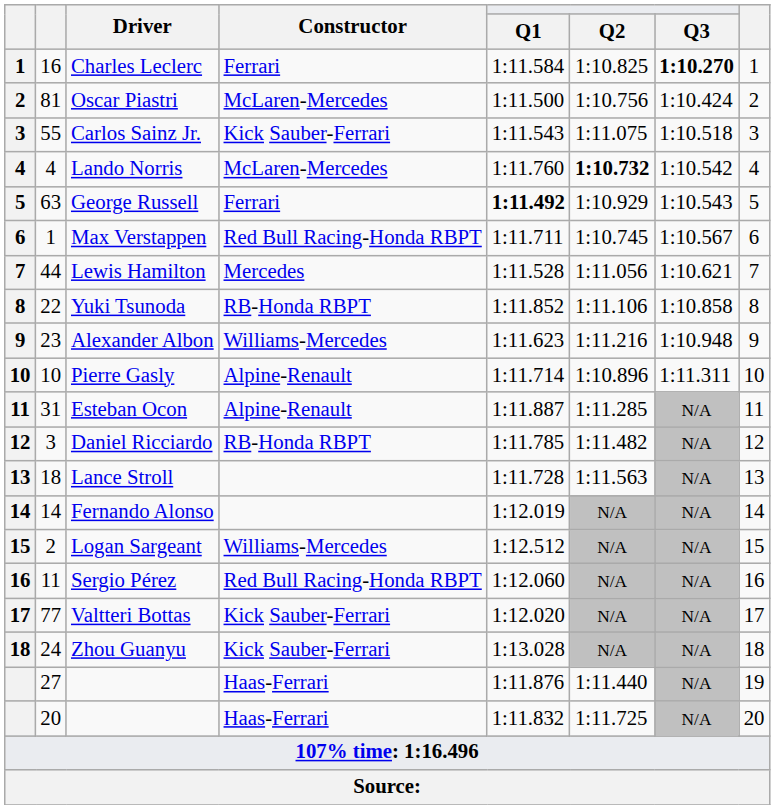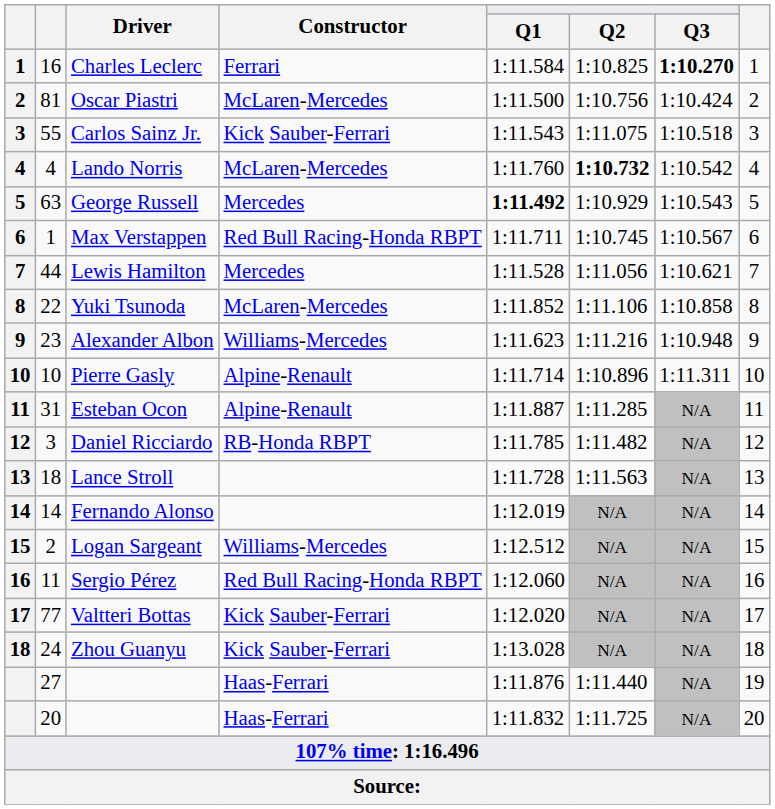 <table class="wikitable sortable" style="font-size: 85%;">
 <tr>
 <th rowspan="2"></th>
 <th rowspan="2"></th>
 <th rowspan="2">Driver</th>
 <th rowspan="2">Constructor</th>
 <th colspan="3" style="background:#eaecf0; text-align:center;"></th>
 <th rowspan="2"></th>
 </tr>
 <tr>
 <th scope="col">Q1</th>
 <th scope="col">Q2</th>
 <th scope="col">Q3</th>
 </tr>
 <tr>
 <th scope="row">1</th>
 <td align="center">16</td>
 <td data-sort-value="lec"> <a href='#'>Charles Leclerc</a></td>
 <td><a href='#'>Ferrari</a></td>
 <td>1:11.584</td>
 <td>1:10.825</td>
 <td><strong>1:10.270</strong></td>
 <td align="center">1</td>
 </tr>
 <tr>
 <th scope="row">2</th>
 <td align="center">81</td>
 <td data-sort-value="pia"> <a href='#'>Oscar Piastri</a></td>
 <td><a href='#'>McLaren</a>-<a href='#'>Mercedes</a></td>
 <td>1:11.500</td>
 <td>1:10.756</td>
 <td>1:10.424</td>
 <td align="center">2</td>
 </tr>
 <tr>
 <th scope="row">3</th>
 <td align="center">55</td>
 <td data-sort-value="sai"> <a href='#'>Carlos Sainz Jr.</a></td>
 <td><a href='#'>Kick</a> <a href='#'>Sauber</a>-<a href='#'>Ferrari</a></td>
 <td>1:11.543</td>
 <td>1:11.075</td>
 <td>1:10.518</td>
 <td align="center">3</td>
 </tr>
 <tr>
 <th scope="row">4</th>
 <td align="center">4</td>
 <td data-sort-value="nor"> <a href='#'>Lando Norris</a></td>
 <td><a href='#'>McLaren</a>-<a href='#'>Mercedes</a></td>
 <td>1:11.760</td>
 <td><strong>1:10.732</strong></td>
 <td>1:10.542</td>
 <td align="center">4</td>
 </tr>
 <tr>
 <th scope="row">5</th>
 <td align="center">63</td>
 <td data-sort-value="rus"> <a href='#'>George Russell</a></td>
-<td><a href='#'>Ferrari</a></td>
+<td><a href='#'>Mercedes</a></td>
 <td><strong>1:11.492</strong></td>
 <td>1:10.929</td>
 <td>1:10.543</td>
 <td align="center">5</td>
 </tr>
 <tr>
 <th scope="row">6</th>
 <td align="center">1</td>
 <td data-sort-value="ver"> <a href='#'>Max Verstappen</a></td>
 <td><a href='#'>Red Bull Racing</a>-<a href='#'>Honda RBPT</a></td>
 <td>1:11.711</td>
 <td>1:10.745</td>
 <td>1:10.567</td>
 <td align="center">6</td>
 </tr>
 <tr>
 <th scope="row">7</th>
 <td align="center">44</td>
 <td data-sort-value="ham"> <a href='#'>Lewis Hamilton</a></td>
 <td><a href='#'>Mercedes</a></td>
 <td>1:11.528</td>
 <td>1:11.056</td>
 <td>1:10.621</td>
 <td align="center">7</td>
 </tr>
 <tr>
 <th scope="row">8</th>
 <td align="center">22</td>
 <td data-sort-value="tsu"> <a href='#'>Yuki Tsunoda</a></td>
-<td><a href='#'>RB</a>-<a href='#'>Honda RBPT</a></td>
+<td><a href='#'>McLaren</a>-<a href='#'>Mercedes</a></td>
 <td>1:11.852</td>
 <td>1:11.106</td>
 <td>1:10.858</td>
 <td align="center">8</td>
 </tr>
 <tr>
 <th scope="row">9</th>
 <td align="center">23</td>
 <td data-sort-value="alb"> <a href='#'>Alexander Albon</a></td>
 <td><a href='#'>Williams</a>-<a href='#'>Mercedes</a></td>
 <td>1:11.623</td>
 <td>1:11.216</td>
 <td>1:10.948</td>
 <td align="center">9</td>
 </tr>
 <tr>
 <th scope="row">10</th>
 <td align="center">10</td>
 <td data-sort-value="gas"> <a href='#'>Pierre Gasly</a></td>
 <td><a href='#'>Alpine</a>-<a href='#'>Renault</a></td>
 <td>1:11.714</td>
 <td>1:10.896</td>
 <td>1:11.311</td>
 <td align="center">10</td>
 </tr>
 <tr>
 <th scope="row">11</th>
 <td align="center">31</td>
 <td data-sort-value="oco"> <a href='#'>Esteban Ocon</a></td>
 <td><a href='#'>Alpine</a>-<a href='#'>Renault</a></td>
 <td>1:11.887</td>
 <td>1:11.285</td>
 <td data-sort-value="18" align="center" style="background: silver"><small>N/A</small></td>
 <td align="center">11</td>
 </tr>
 <tr>
 <th scope="row">12</th>
 <td align="center">3</td>
 <td data-sort-value="ric"> <a href='#'>Daniel Ricciardo</a></td>
 <td><a href='#'>RB</a>-<a href='#'>Honda RBPT</a></td>
 <td>1:11.785</td>
 <td>1:11.482</td>
 <td data-sort-value="15" align="center" style="background: silver"><small>N/A</small></td>
 <td align="center">12</td>
 </tr>
 <tr>
 <th scope="row">13</th>
 <td align="center">18</td>
 <td data-sort-value="str"> <a href='#'>Lance Stroll</a></td>
 <td></td>
 <td>1:11.728</td>
 <td>1:11.563</td>
 <td data-sort-value="14" align="center" style="background: silver"><small>N/A</small></td>
 <td align="center">13</td>
 </tr>
 <tr>
 <th scope="row">14</th>
 <td align="center">14</td>
 <td data-sort-value="alo"> <a href='#'>Fernando Alonso</a></td>
 <td></td>
 <td>1:12.019</td>
 <td data-sort-value="17" align="center" style="background: silver"><small>N/A</small></td>
 <td data-sort-value="17" align="center" style="background: silver"><small>N/A</small></td>
 <td align="center">14</td>
 </tr>
 <tr>
 <th scope="row">15</th>
 <td align="center">2</td>
 <td data-sort-value="sar"> <a href='#'>Logan Sargeant</a></td>
 <td><a href='#'>Williams</a>-<a href='#'>Mercedes</a></td>
 <td>1:12.512</td>
 <td data-sort-value="19" align="center" style="background: silver"><small>N/A</small></td>
 <td data-sort-value="19" align="center" style="background: silver"><small>N/A</small></td>
 <td align="center">15</td>
 </tr>
 <tr>
 <th scope="row">16</th>
 <td align="center">11</td>
 <td data-sort-value="per"> <a href='#'>Sergio Pérez</a></td>
 <td><a href='#'>Red Bull Racing</a>-<a href='#'>Honda RBPT</a></td>
 <td>1:12.060</td>
 <td data-sort-value="18" align="center" style="background: silver"><small>N/A</small></td>
 <td data-sort-value="18" align="center" style="background: silver"><small>N/A</small></td>
 <td align="center">16</td>
 </tr>
 <tr>
 <th scope="row">17</th>
 <td align="center">77</td>
 <td data-sort-value="bot"> <a href='#'>Valtteri Bottas</a></td>
 <td><a href='#'>Kick</a> <a href='#'>Sauber</a>-<a href='#'>Ferrari</a></td>
 <td>1:12.020</td>
 <td data-sort-value="18" align="center" style="background: silver"><small>N/A</small></td>
 <td data-sort-value="18" align="center" style="background: silver"><small>N/A</small></td>
 <td align="center">17</td>
 </tr>
 <tr>
 <th scope="row">18</th>
 <td align="center">24</td>
 <td data-sort-value="zho"> <a href='#'>Zhou Guanyu</a></td>
 <td><a href='#'>Kick</a> <a href='#'>Sauber</a>-<a href='#'>Ferrari</a></td>
 <td>1:13.028</td>
 <td data-sort-value="17" align="center" style="background: silver"><small>N/A</small></td>
 <td data-sort-value="17" align="center" style="background: silver"><small>N/A</small></td>
 <td align="center">18</td>
 </tr>
 <tr>
 <th scope="row" data-sort-value="20"></th>
 <td align="center">27</td>
 <td data-sort-value="hul"></td>
 <td><a href='#'>Haas</a>-<a href='#'>Ferrari</a></td>
 <td>1:11.876</td>
 <td>1:11.440</td>
 <td data-sort-value="17" align="center" style="background: silver"><small>N/A</small></td>
 <td align="center">19</td>
 </tr>
 <tr>
 <th scope="row" data-sort-value="20"></th>
 <td align="center">20</td>
 <td data-sort-value="mag"></td>
 <td><a href='#'>Haas</a>-<a href='#'>Ferrari</a></td>
 <td>1:11.832</td>
 <td>1:11.725</td>
 <td data-sort-value="18" align="center" style="background: silver"><small>N/A</small></td>
 <td align="center">20</td>
 </tr>
 <tr class="sortbottom">
 <td colspan="8" style="background-color:#eaecf0;text-align:center"><strong><a href='#'>107% time</a>: 1:16.496</strong></td>
 </tr>
 <tr class="sortbottom">
 <th colspan="8">Source:</th>
 </tr>
 </table>
